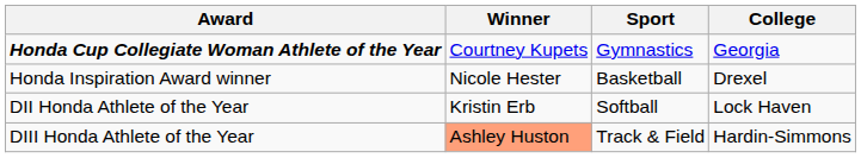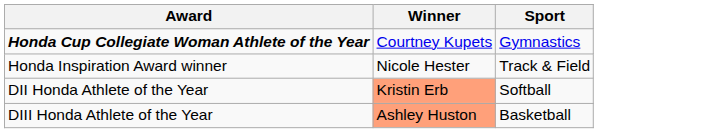 <table class="wikitable">
 <tr>
 <th>Award</th>
 <th>Winner</th>
 <th>Sport</th>
-<th>College</th>
 </tr>
 <tr>
 <td><strong><em>Honda Cup<strong> Collegiate Woman Athlete of the Year<em></td>
 <td><a href='#'>Courtney Kupets</a></td>
 <td><a href='#'>Gymnastics</a></td>
-<td><a href='#'>Georgia</a></td>
 </tr>
 <tr>
 <td></em>Honda Inspiration Award winner<em></td>
 <td>Nicole Hester</td>
-<td>Basketball</td>
-<td>Drexel</td>
+<td>Track & Field</td>
 </tr>
 <tr>
 <td></em>DII Honda Athlete of the Year<em></td>
-<td>Kristin Erb</td>
+<td style="background: lightsalmon;">Kristin Erb</td>
 <td>Softball</td>
-<td>Lock Haven</td>
 </tr>
 <tr>
 <td></em>DIII Honda Athlete of the Year<em></td>
 <td style="background: lightsalmon;">Ashley Huston</td>
-<td>Track & Field</td>
-<td>Hardin-Simmons</td>
+<td>Basketball</td>
 </tr>
 </table>
